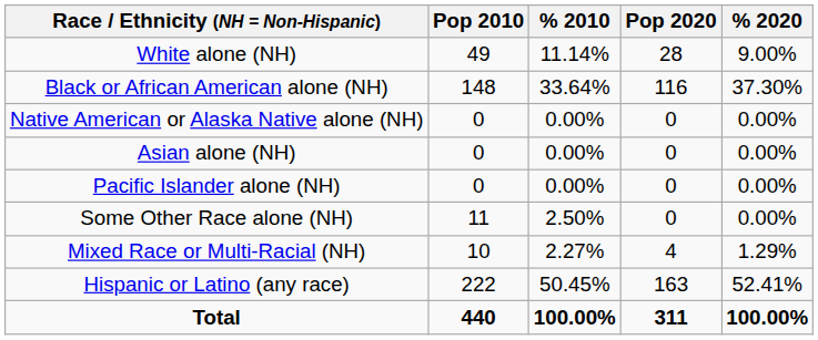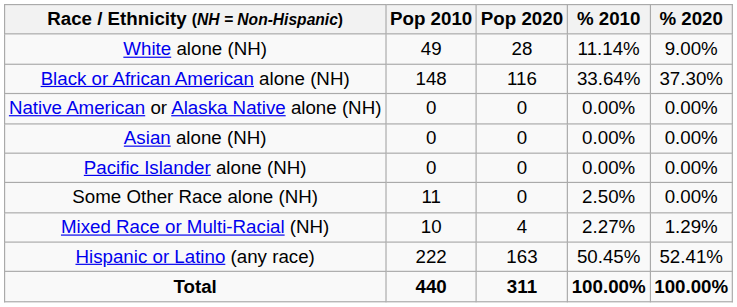 <table class="wikitable" style="text-align:center;">
 <tr>
 <th>Race / Ethnicity <small>(<em>NH = Non-Hispanic</em>)</small></th>
 <th>Pop 2010</th>
+<th>Pop 2020</th>
 <th>% 2010</th>
-<th>Pop 2020</th>
 <th>% 2020</th>
 </tr>
 <tr>
 <td><a href='#'>White</a> alone (NH)</td>
 <td>49</td>
+<td>28</td>
 <td>11.14%</td>
-<td>28</td>
 <td>9.00%</td>
 </tr>
 <tr>
 <td><a href='#'>Black or African American</a> alone (NH)</td>
 <td>148</td>
+<td>116</td>
 <td>33.64%</td>
-<td>116</td>
 <td>37.30%</td>
 </tr>
 <tr>
 <td><a href='#'>Native American</a> or <a href='#'>Alaska Native</a> alone (NH)</td>
 <td>0</td>
+<td>0</td>
 <td>0.00%</td>
-<td>0</td>
 <td>0.00%</td>
 </tr>
 <tr>
 <td><a href='#'>Asian</a> alone (NH)</td>
 <td>0</td>
+<td>0</td>
 <td>0.00%</td>
-<td>0</td>
 <td>0.00%</td>
 </tr>
 <tr>
 <td><a href='#'>Pacific Islander</a> alone (NH)</td>
 <td>0</td>
+<td>0</td>
 <td>0.00%</td>
-<td>0</td>
 <td>0.00%</td>
 </tr>
 <tr>
 <td>Some Other Race alone (NH)</td>
 <td>11</td>
+<td>0</td>
 <td>2.50%</td>
-<td>0</td>
 <td>0.00%</td>
 </tr>
 <tr>
 <td><a href='#'>Mixed Race or Multi-Racial</a> (NH)</td>
 <td>10</td>
+<td>4</td>
 <td>2.27%</td>
-<td>4</td>
 <td>1.29%</td>
 </tr>
 <tr>
 <td><a href='#'>Hispanic or Latino</a> (any race)</td>
 <td>222</td>
+<td>163</td>
 <td>50.45%</td>
-<td>163</td>
 <td>52.41%</td>
 </tr>
 <tr>
 <td><strong>Total</strong></td>
 <td><strong>440</strong></td>
+<td><strong>311</strong></td>
 <td><strong>100.00%</strong></td>
-<td><strong>311</strong></td>
 <td><strong>100.00%</strong></td>
 </tr>
 </table>
